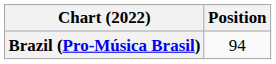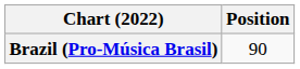 <table class="wikitable sortable plainrowheaders" style="text-align:center">
 <tr>
 <th scope="col">Chart (2022)</th>
 <th scope="col">Position</th>
 </tr>
 <tr>
 <th scope="row">Brazil (<a href='#'>Pro-Música Brasil</a>)</th>
-<td>94</td>
+<td>90</td>
 </tr>
 </table>
